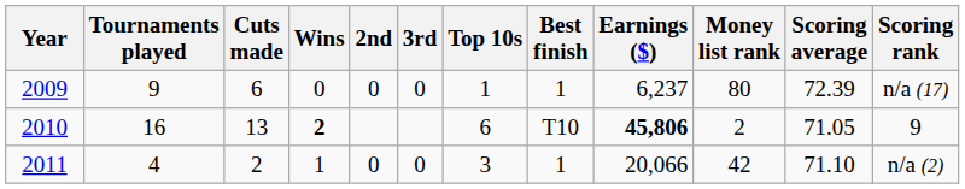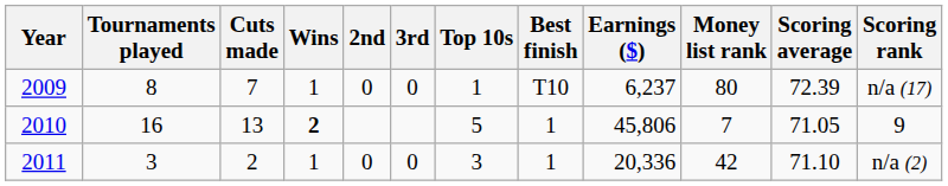 <table class="wikitable" style="text-align:center; font-size: 95%;">
 <tr>
 <th>  Year  </th>
 <th>Tournaments <br>played</th>
 <th>Cuts <br>made</th>
 <th>Wins</th>
 <th>2nd</th>
 <th>3rd</th>
 <th>Top 10s</th>
 <th>Best <br>finish</th>
 <th>Earnings<br>(<a href='#'>$</a>)</th>
 <th>Money <br>list rank</th>
 <th>Scoring <br>average</th>
 <th>Scoring <br>rank</th>
 </tr>
 <tr>
 <td><a href='#'>2009</a></td>
-<td>9</td>
-<td>6</td>
-<td>0</td>
+<td>8</td>
+<td>7</td>
+<td>1</td>
 <td>0</td>
 <td>0</td>
 <td>1</td>
-<td>1</td>
+<td>T10</td>
 <td align="right">6,237</td>
 <td>80</td>
 <td>72.39</td>
 <td>n/a <small><em>(17)</em></small></td>
 </tr>
 <tr>
 <td><a href='#'>2010</a></td>
 <td>16</td>
 <td>13</td>
 <td><strong>2</strong></td>
 <td></td>
 <td></td>
-<td>6</td>
-<td>T10</td>
-<td align="right"><strong>45,806</strong></td>
-<td>2</td>
+<td>5</td>
+<td>1</td>
+<td align="right">45,806</td>
+<td>7</td>
 <td>71.05</td>
 <td>9</td>
 </tr>
 <tr>
 <td><a href='#'>2011</a></td>
-<td>4</td>
+<td>3</td>
 <td>2</td>
 <td>1</td>
 <td>0</td>
 <td>0</td>
 <td>3</td>
 <td>1</td>
-<td align="right">20,066</td>
+<td align="right">20,336</td>
 <td>42</td>
 <td>71.10</td>
 <td>n/a <small><em>(2)</em></small></td>
 </tr>
 </table>
